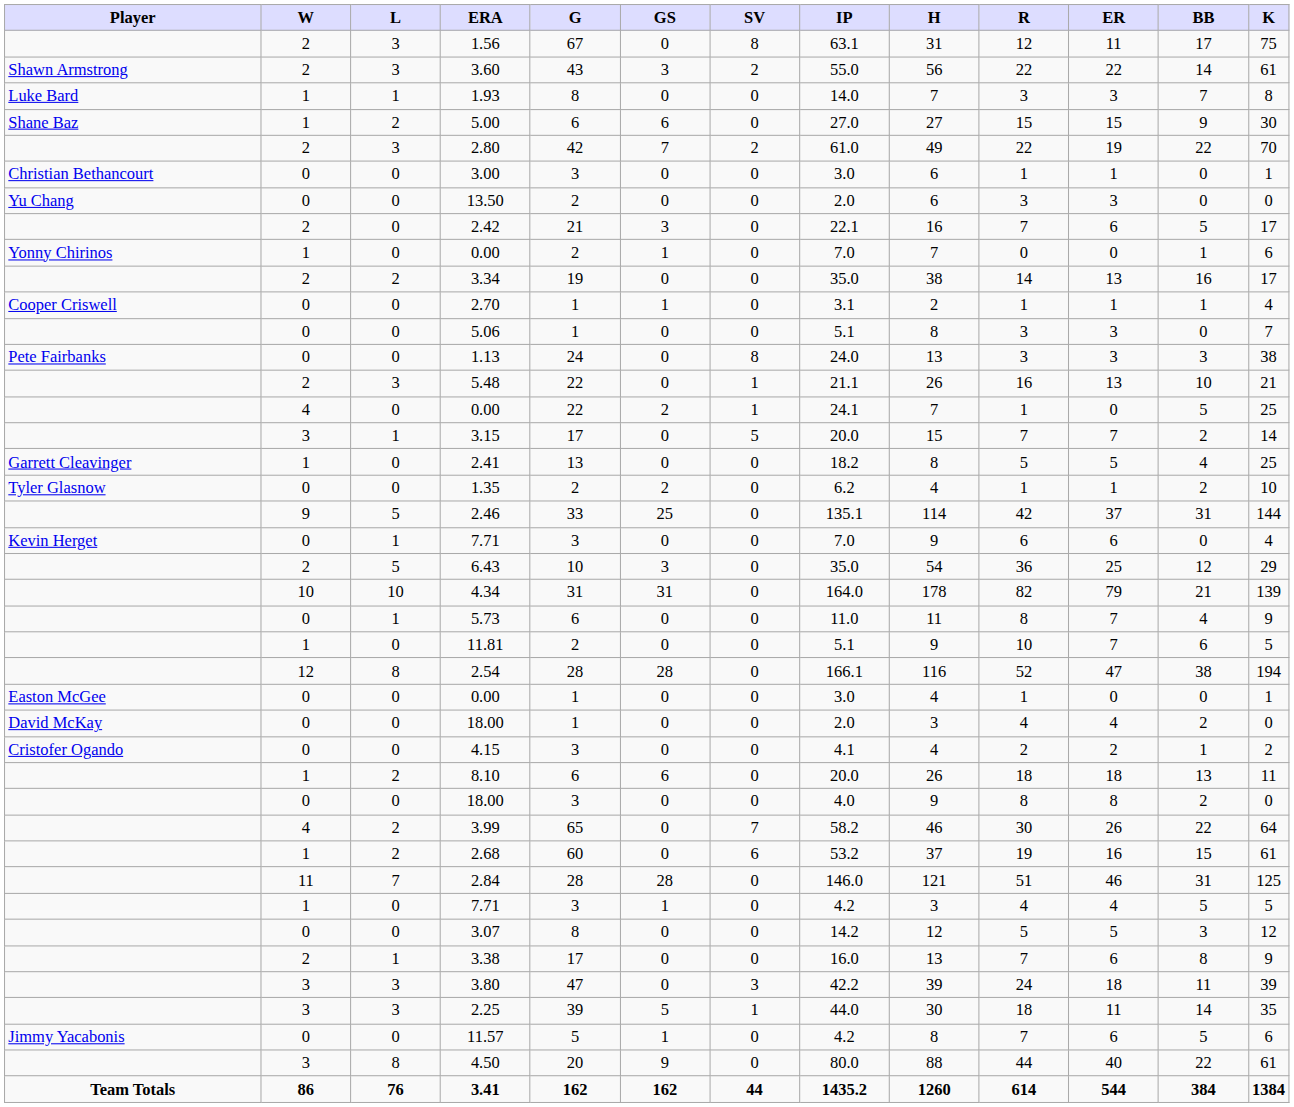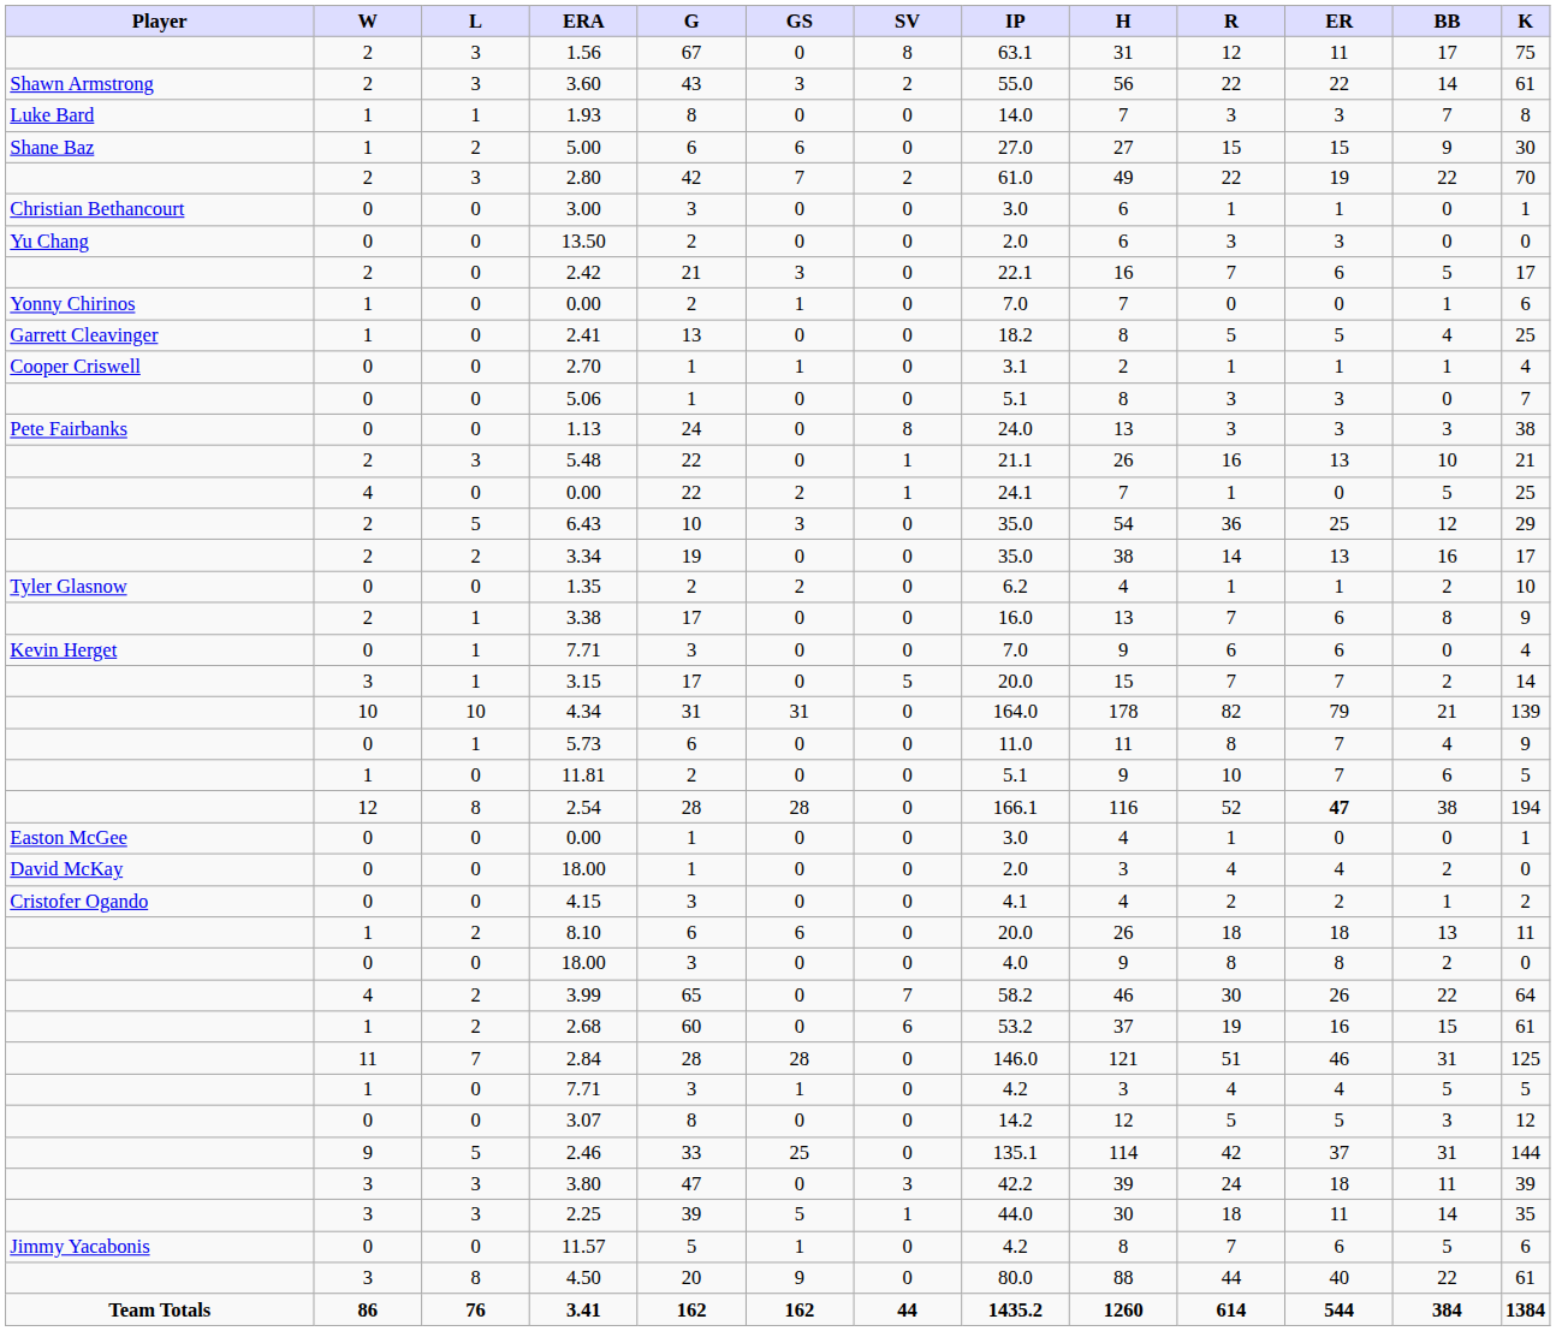 <table class="wikitable" style="text-align:center;">
 <tr>
 <th style="background:#ddf; width:20%;"><strong>Player</strong></th>
 <th style="background:#ddf; width:7%;"><strong>W</strong></th>
 <th style="background:#ddf; width:7%;"><strong>L</strong></th>
 <th style="background:#ddf; width:7%;"><strong>ERA</strong></th>
 <th style="background:#ddf; width:7%;"><strong>G</strong></th>
 <th style="background:#ddf; width:7%;"><strong>GS</strong></th>
 <th style="background:#ddf; width:7%;"><strong>SV</strong></th>
 <th style="background:#ddf; width:7%;"><strong>IP</strong></th>
 <th style="background:#ddf; width:7%;"><strong>H</strong></th>
 <th style="background:#ddf; width:7%;"><strong>R</strong></th>
 <th style="background:#ddf; width:7%;"><strong>ER</strong></th>
 <th style="background:#ddf; width:7%;"><strong>BB</strong></th>
 <th style="background:#ddf; width:7%;"><strong>K</strong></th>
 </tr>
 <tr>
 <td align=left></td>
 <td>2</td>
 <td>3</td>
 <td>1.56</td>
 <td>67</td>
 <td>0</td>
 <td>8</td>
 <td>63.1</td>
 <td>31</td>
 <td>12</td>
 <td>11</td>
 <td>17</td>
 <td>75</td>
 </tr>
 <tr>
 <td align=left><a href='#'>Shawn Armstrong</a></td>
 <td>2</td>
 <td>3</td>
 <td>3.60</td>
 <td>43</td>
 <td>3</td>
 <td>2</td>
 <td>55.0</td>
 <td>56</td>
 <td>22</td>
 <td>22</td>
 <td>14</td>
 <td>61</td>
 </tr>
 <tr>
 <td align=left><a href='#'>Luke Bard</a></td>
 <td>1</td>
 <td>1</td>
 <td>1.93</td>
 <td>8</td>
 <td>0</td>
 <td>0</td>
 <td>14.0</td>
 <td>7</td>
 <td>3</td>
 <td>3</td>
 <td>7</td>
 <td>8</td>
 </tr>
 <tr>
 <td align=left><a href='#'>Shane Baz</a></td>
 <td>1</td>
 <td>2</td>
 <td>5.00</td>
 <td>6</td>
 <td>6</td>
 <td>0</td>
 <td>27.0</td>
 <td>27</td>
 <td>15</td>
 <td>15</td>
 <td>9</td>
 <td>30</td>
 </tr>
 <tr>
 <td align=left></td>
 <td>2</td>
 <td>3</td>
 <td>2.80</td>
 <td>42</td>
 <td>7</td>
 <td>2</td>
 <td>61.0</td>
 <td>49</td>
 <td>22</td>
 <td>19</td>
 <td>22</td>
 <td>70</td>
 </tr>
 <tr>
 <td align=left><a href='#'>Christian Bethancourt</a></td>
 <td>0</td>
 <td>0</td>
 <td>3.00</td>
 <td>3</td>
 <td>0</td>
 <td>0</td>
 <td>3.0</td>
 <td>6</td>
 <td>1</td>
 <td>1</td>
 <td>0</td>
 <td>1</td>
 </tr>
 <tr>
 <td align=left><a href='#'>Yu Chang</a></td>
 <td>0</td>
 <td>0</td>
 <td>13.50</td>
 <td>2</td>
 <td>0</td>
 <td>0</td>
 <td>2.0</td>
 <td>6</td>
 <td>3</td>
 <td>3</td>
 <td>0</td>
 <td>0</td>
 </tr>
 <tr>
 <td align=left></td>
 <td>2</td>
 <td>0</td>
 <td>2.42</td>
 <td>21</td>
 <td>3</td>
 <td>0</td>
 <td>22.1</td>
 <td>16</td>
 <td>7</td>
 <td>6</td>
 <td>5</td>
 <td>17</td>
 </tr>
 <tr>
 <td align=left><a href='#'>Yonny Chirinos</a></td>
 <td>1</td>
 <td>0</td>
 <td>0.00</td>
 <td>2</td>
 <td>1</td>
 <td>0</td>
 <td>7.0</td>
 <td>7</td>
 <td>0</td>
 <td>0</td>
 <td>1</td>
 <td>6</td>
 </tr>
 <tr>
-<td align=left></td>
-<td>2</td>
-<td>2</td>
-<td>3.34</td>
-<td>19</td>
+<td align=left><a href='#'>Garrett Cleavinger</a></td>
+<td>1</td>
+<td>0</td>
+<td>2.41</td>
+<td>13</td>
 <td>0</td>
 <td>0</td>
-<td>35.0</td>
-<td>38</td>
-<td>14</td>
-<td>13</td>
-<td>16</td>
-<td>17</td>
+<td>18.2</td>
+<td>8</td>
+<td>5</td>
+<td>5</td>
+<td>4</td>
+<td>25</td>
 </tr>
 <tr>
 <td align=left><a href='#'>Cooper Criswell</a></td>
 <td>0</td>
 <td>0</td>
 <td>2.70</td>
 <td>1</td>
 <td>1</td>
 <td>0</td>
 <td>3.1</td>
 <td>2</td>
 <td>1</td>
 <td>1</td>
 <td>1</td>
 <td>4</td>
 </tr>
 <tr>
 <td align=left></td>
 <td>0</td>
 <td>0</td>
 <td>5.06</td>
 <td>1</td>
 <td>0</td>
 <td>0</td>
 <td>5.1</td>
 <td>8</td>
 <td>3</td>
 <td>3</td>
 <td>0</td>
 <td>7</td>
 </tr>
 <tr>
 <td align=left><a href='#'>Pete Fairbanks</a></td>
 <td>0</td>
 <td>0</td>
 <td>1.13</td>
 <td>24</td>
 <td>0</td>
 <td>8</td>
 <td>24.0</td>
 <td>13</td>
 <td>3</td>
 <td>3</td>
 <td>3</td>
 <td>38</td>
 </tr>
 <tr>
 <td align=left></td>
 <td>2</td>
 <td>3</td>
 <td>5.48</td>
 <td>22</td>
 <td>0</td>
 <td>1</td>
 <td>21.1</td>
 <td>26</td>
 <td>16</td>
 <td>13</td>
 <td>10</td>
 <td>21</td>
 </tr>
 <tr>
 <td align=left></td>
 <td>4</td>
 <td>0</td>
 <td>0.00</td>
 <td>22</td>
 <td>2</td>
 <td>1</td>
 <td>24.1</td>
 <td>7</td>
 <td>1</td>
 <td>0</td>
 <td>5</td>
 <td>25</td>
 </tr>
 <tr>
 <td align=left></td>
+<td>2</td>
+<td>5</td>
+<td>6.43</td>
+<td>10</td>
 <td>3</td>
-<td>1</td>
-<td>3.15</td>
-<td>17</td>
 <td>0</td>
-<td>5</td>
-<td>20.0</td>
-<td>15</td>
-<td>7</td>
-<td>7</td>
-<td>2</td>
-<td>14</td>
+<td>35.0</td>
+<td>54</td>
+<td>36</td>
+<td>25</td>
+<td>12</td>
+<td>29</td>
 </tr>
 <tr>
-<td align=left><a href='#'>Garrett Cleavinger</a></td>
-<td>1</td>
-<td>0</td>
-<td>2.41</td>
-<td>13</td>
+<td align=left></td>
+<td>2</td>
+<td>2</td>
+<td>3.34</td>
+<td>19</td>
 <td>0</td>
 <td>0</td>
-<td>18.2</td>
-<td>8</td>
-<td>5</td>
-<td>5</td>
-<td>4</td>
-<td>25</td>
+<td>35.0</td>
+<td>38</td>
+<td>14</td>
+<td>13</td>
+<td>16</td>
+<td>17</td>
 </tr>
 <tr>
 <td align=left><a href='#'>Tyler Glasnow</a></td>
 <td>0</td>
 <td>0</td>
 <td>1.35</td>
 <td>2</td>
 <td>2</td>
 <td>0</td>
 <td>6.2</td>
 <td>4</td>
 <td>1</td>
 <td>1</td>
 <td>2</td>
 <td>10</td>
 </tr>
 <tr>
 <td align=left></td>
+<td>2</td>
+<td>1</td>
+<td>3.38</td>
+<td>17</td>
+<td>0</td>
+<td>0</td>
+<td>16.0</td>
+<td>13</td>
+<td>7</td>
+<td>6</td>
+<td>8</td>
 <td>9</td>
-<td>5</td>
-<td>2.46</td>
-<td>33</td>
-<td>25</td>
-<td>0</td>
-<td>135.1</td>
-<td>114</td>
-<td>42</td>
-<td>37</td>
-<td>31</td>
-<td>144</td>
 </tr>
 <tr>
 <td align=left><a href='#'>Kevin Herget</a></td>
 <td>0</td>
 <td>1</td>
 <td>7.71</td>
 <td>3</td>
 <td>0</td>
 <td>0</td>
 <td>7.0</td>
 <td>9</td>
 <td>6</td>
 <td>6</td>
 <td>0</td>
 <td>4</td>
 </tr>
 <tr>
 <td align=left></td>
+<td>3</td>
+<td>1</td>
+<td>3.15</td>
+<td>17</td>
+<td>0</td>
+<td>5</td>
+<td>20.0</td>
+<td>15</td>
+<td>7</td>
+<td>7</td>
 <td>2</td>
-<td>5</td>
-<td>6.43</td>
-<td>10</td>
-<td>3</td>
-<td>0</td>
-<td>35.0</td>
-<td>54</td>
-<td>36</td>
-<td>25</td>
-<td>12</td>
-<td>29</td>
+<td>14</td>
 </tr>
 <tr>
 <td align=left></td>
 <td>10</td>
 <td>10</td>
 <td>4.34</td>
 <td>31</td>
 <td>31</td>
 <td>0</td>
 <td>164.0</td>
 <td>178</td>
 <td>82</td>
 <td>79</td>
 <td>21</td>
 <td>139</td>
 </tr>
 <tr>
 <td align=left></td>
 <td>0</td>
 <td>1</td>
 <td>5.73</td>
 <td>6</td>
 <td>0</td>
 <td>0</td>
 <td>11.0</td>
 <td>11</td>
 <td>8</td>
 <td>7</td>
 <td>4</td>
 <td>9</td>
 </tr>
 <tr>
 <td align=left></td>
 <td>1</td>
 <td>0</td>
 <td>11.81</td>
 <td>2</td>
 <td>0</td>
 <td>0</td>
 <td>5.1</td>
 <td>9</td>
 <td>10</td>
 <td>7</td>
 <td>6</td>
 <td>5</td>
 </tr>
 <tr>
 <td align=left></td>
 <td>12</td>
 <td>8</td>
 <td>2.54</td>
 <td>28</td>
 <td>28</td>
 <td>0</td>
 <td>166.1</td>
 <td>116</td>
 <td>52</td>
-<td>47</td>
+<td><strong>47</strong></td>
 <td>38</td>
 <td>194</td>
 </tr>
 <tr>
 <td align=left><a href='#'>Easton McGee</a></td>
 <td>0</td>
 <td>0</td>
 <td>0.00</td>
 <td>1</td>
 <td>0</td>
 <td>0</td>
 <td>3.0</td>
 <td>4</td>
 <td>1</td>
 <td>0</td>
 <td>0</td>
 <td>1</td>
 </tr>
 <tr>
 <td align=left><a href='#'>David McKay</a></td>
 <td>0</td>
 <td>0</td>
 <td>18.00</td>
 <td>1</td>
 <td>0</td>
 <td>0</td>
 <td>2.0</td>
 <td>3</td>
 <td>4</td>
 <td>4</td>
 <td>2</td>
 <td>0</td>
 </tr>
 <tr>
 <td align=left><a href='#'>Cristofer Ogando</a></td>
 <td>0</td>
 <td>0</td>
 <td>4.15</td>
 <td>3</td>
 <td>0</td>
 <td>0</td>
 <td>4.1</td>
 <td>4</td>
 <td>2</td>
 <td>2</td>
 <td>1</td>
 <td>2</td>
 </tr>
 <tr>
 <td align=left></td>
 <td>1</td>
 <td>2</td>
 <td>8.10</td>
 <td>6</td>
 <td>6</td>
 <td>0</td>
 <td>20.0</td>
 <td>26</td>
 <td>18</td>
 <td>18</td>
 <td>13</td>
 <td>11</td>
 </tr>
 <tr>
 <td align=left></td>
 <td>0</td>
 <td>0</td>
 <td>18.00</td>
 <td>3</td>
 <td>0</td>
 <td>0</td>
 <td>4.0</td>
 <td>9</td>
 <td>8</td>
 <td>8</td>
 <td>2</td>
 <td>0</td>
 </tr>
 <tr>
 <td align=left></td>
 <td>4</td>
 <td>2</td>
 <td>3.99</td>
 <td>65</td>
 <td>0</td>
 <td>7</td>
 <td>58.2</td>
 <td>46</td>
 <td>30</td>
 <td>26</td>
 <td>22</td>
 <td>64</td>
 </tr>
 <tr>
 <td align=left></td>
 <td>1</td>
 <td>2</td>
 <td>2.68</td>
 <td>60</td>
 <td>0</td>
 <td>6</td>
 <td>53.2</td>
 <td>37</td>
 <td>19</td>
 <td>16</td>
 <td>15</td>
 <td>61</td>
 </tr>
 <tr>
 <td align=left></td>
 <td>11</td>
 <td>7</td>
 <td>2.84</td>
 <td>28</td>
 <td>28</td>
 <td>0</td>
 <td>146.0</td>
 <td>121</td>
 <td>51</td>
 <td>46</td>
 <td>31</td>
 <td>125</td>
 </tr>
 <tr>
 <td align=left></td>
 <td>1</td>
 <td>0</td>
 <td>7.71</td>
 <td>3</td>
 <td>1</td>
 <td>0</td>
 <td>4.2</td>
 <td>3</td>
 <td>4</td>
 <td>4</td>
 <td>5</td>
 <td>5</td>
 </tr>
 <tr>
 <td align=left></td>
 <td>0</td>
 <td>0</td>
 <td>3.07</td>
 <td>8</td>
 <td>0</td>
 <td>0</td>
 <td>14.2</td>
 <td>12</td>
 <td>5</td>
 <td>5</td>
 <td>3</td>
 <td>12</td>
 </tr>
 <tr>
 <td align=left></td>
-<td>2</td>
-<td>1</td>
-<td>3.38</td>
-<td>17</td>
+<td>9</td>
+<td>5</td>
+<td>2.46</td>
+<td>33</td>
+<td>25</td>
 <td>0</td>
-<td>0</td>
-<td>16.0</td>
-<td>13</td>
-<td>7</td>
-<td>6</td>
-<td>8</td>
-<td>9</td>
+<td>135.1</td>
+<td>114</td>
+<td>42</td>
+<td>37</td>
+<td>31</td>
+<td>144</td>
 </tr>
 <tr>
 <td align=left></td>
 <td>3</td>
 <td>3</td>
 <td>3.80</td>
 <td>47</td>
 <td>0</td>
 <td>3</td>
 <td>42.2</td>
 <td>39</td>
 <td>24</td>
 <td>18</td>
 <td>11</td>
 <td>39</td>
 </tr>
 <tr>
 <td align=left></td>
 <td>3</td>
 <td>3</td>
 <td>2.25</td>
 <td>39</td>
 <td>5</td>
 <td>1</td>
 <td>44.0</td>
 <td>30</td>
 <td>18</td>
 <td>11</td>
 <td>14</td>
 <td>35</td>
 </tr>
 <tr>
 <td align=left><a href='#'>Jimmy Yacabonis</a></td>
 <td>0</td>
 <td>0</td>
 <td>11.57</td>
 <td>5</td>
 <td>1</td>
 <td>0</td>
 <td>4.2</td>
 <td>8</td>
 <td>7</td>
 <td>6</td>
 <td>5</td>
 <td>6</td>
 </tr>
 <tr>
 <td align=left></td>
 <td>3</td>
 <td>8</td>
 <td>4.50</td>
 <td>20</td>
 <td>9</td>
 <td>0</td>
 <td>80.0</td>
 <td>88</td>
 <td>44</td>
 <td>40</td>
 <td>22</td>
 <td>61</td>
 </tr>
 <tr class="sortbottom">
 <td><strong>Team Totals</strong></td>
 <td><strong>86</strong></td>
 <td><strong>76</strong></td>
 <td><strong>3.41</strong></td>
 <td><strong>162</strong></td>
 <td><strong>162</strong></td>
 <td><strong>44</strong></td>
 <td><strong>1435.2</strong></td>
 <td><strong>1260</strong></td>
 <td><strong>614</strong></td>
 <td><strong>544</strong></td>
 <td><strong>384</strong></td>
 <td><strong>1384</strong></td>
 </tr>
 </table>
